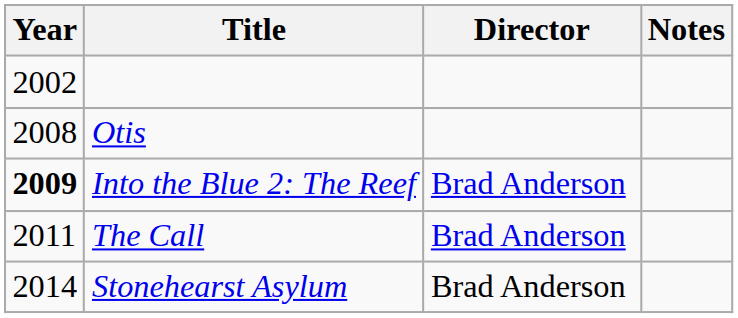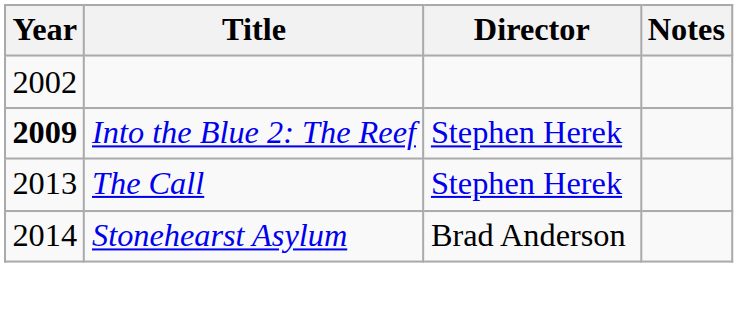 <table class="wikitable">
 <tr>
 <th>Year</th>
 <th>Title</th>
 <th width=100>Director</th>
 <th>Notes</th>
 </tr>
 <tr>
 <td>2002</td>
 <td><em></em></td>
 <td></td>
 <td></td>
 </tr>
 <tr>
-<td>2008</td>
-<td><em><a href='#'>Otis</a></em></td>
-<td></td>
+<td><strong>2009</strong></td>
+<td><em><a href='#'>Into the Blue 2: The Reef</a></em></td>
+<td><a href='#'>Stephen Herek</a></td>
 <td></td>
 </tr>
 <tr>
-<td><strong>2009</strong></td>
-<td><em><a href='#'>Into the Blue 2: The Reef</a></em></td>
-<td><a href='#'>Brad Anderson</a></td>
-<td></td>
-</tr>
-<tr>
-<td>2011</td>
+<td>2013</td>
 <td><em><a href='#'>The Call</a></em></td>
-<td><a href='#'>Brad Anderson</a></td>
+<td><a href='#'>Stephen Herek</a></td>
 <td></td>
 </tr>
 <tr>
 <td>2014</td>
 <td><em><a href='#'>Stonehearst Asylum</a></em></td>
 <td>Brad Anderson</td>
 <td></td>
 </tr>
 </table>
